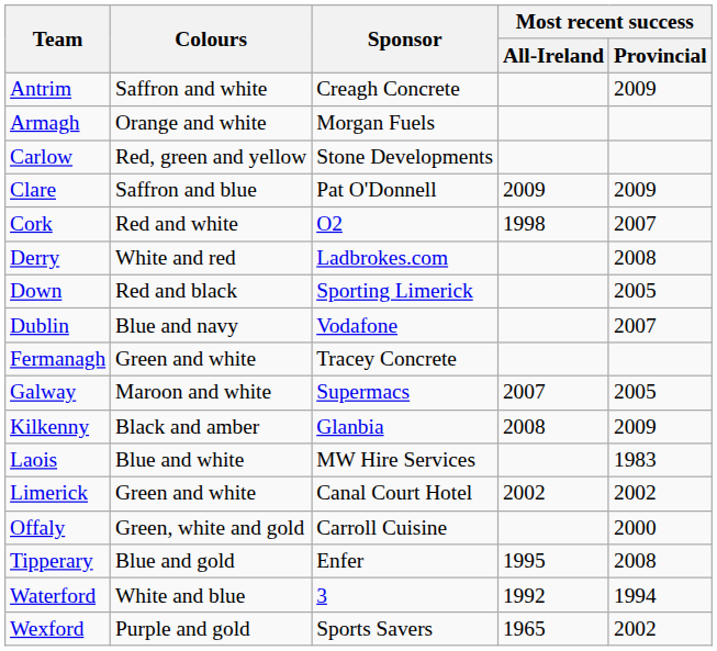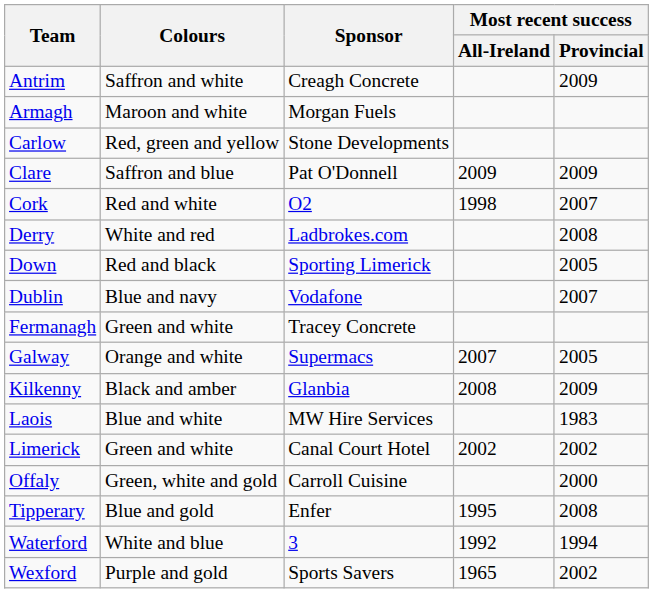 <table class="wikitable">
 <tr>
 <th rowspan="2">Team</th>
 <th rowspan="2">Colours</th>
 <th rowspan="2">Sponsor</th>
 <th colspan="3">Most recent success</th>
 </tr>
 <tr>
 <th>All-Ireland</th>
 <th>Provincial</th>
 </tr>
 <tr>
 <td><a href='#'>Antrim</a></td>
 <td>Saffron and white</td>
 <td>Creagh Concrete</td>
 <td></td>
 <td>2009</td>
 </tr>
 <tr>
 <td><a href='#'>Armagh</a></td>
-<td>Orange and white</td>
+<td>Maroon and white</td>
 <td>Morgan Fuels</td>
 <td></td>
 <td></td>
 </tr>
 <tr>
 <td><a href='#'>Carlow</a></td>
 <td>Red, green and yellow</td>
 <td>Stone Developments</td>
 <td></td>
 <td></td>
 </tr>
 <tr>
 <td><a href='#'>Clare</a></td>
 <td>Saffron and blue</td>
 <td>Pat O'Donnell</td>
 <td>2009</td>
 <td>2009</td>
 </tr>
 <tr>
 <td><a href='#'>Cork</a></td>
 <td>Red and white</td>
 <td><a href='#'>O2</a></td>
 <td>1998</td>
 <td>2007</td>
 </tr>
 <tr>
 <td><a href='#'>Derry</a></td>
 <td>White and red</td>
 <td><a href='#'>Ladbrokes.com</a></td>
 <td></td>
 <td>2008</td>
 </tr>
 <tr>
 <td><a href='#'>Down</a></td>
 <td>Red and black</td>
 <td><a href='#'>Sporting Limerick</a></td>
 <td></td>
 <td>2005</td>
 </tr>
 <tr>
 <td><a href='#'>Dublin</a></td>
 <td>Blue and navy</td>
 <td><a href='#'>Vodafone</a></td>
 <td></td>
 <td>2007</td>
 </tr>
 <tr>
 <td><a href='#'>Fermanagh</a></td>
 <td>Green and white</td>
 <td>Tracey Concrete</td>
 <td></td>
 <td></td>
 </tr>
 <tr>
 <td><a href='#'>Galway</a></td>
-<td>Maroon and white</td>
+<td>Orange and white</td>
 <td><a href='#'>Supermacs</a></td>
 <td>2007</td>
 <td>2005</td>
 </tr>
 <tr>
 <td><a href='#'>Kilkenny</a></td>
 <td>Black and amber</td>
 <td><a href='#'>Glanbia</a></td>
 <td>2008</td>
 <td>2009</td>
 </tr>
 <tr>
 <td><a href='#'>Laois</a></td>
 <td>Blue and white</td>
 <td>MW Hire Services</td>
 <td></td>
 <td>1983</td>
 </tr>
 <tr>
 <td><a href='#'>Limerick</a></td>
 <td>Green and white</td>
 <td>Canal Court Hotel</td>
 <td>2002</td>
 <td>2002</td>
 </tr>
 <tr>
 <td><a href='#'>Offaly</a></td>
 <td>Green, white and gold</td>
 <td>Carroll Cuisine</td>
 <td></td>
 <td>2000</td>
 </tr>
 <tr>
 <td><a href='#'>Tipperary</a></td>
 <td>Blue and gold</td>
 <td>Enfer</td>
 <td>1995</td>
 <td>2008</td>
 </tr>
 <tr>
 <td><a href='#'>Waterford</a></td>
 <td>White and blue</td>
 <td><a href='#'>3</a></td>
 <td>1992</td>
 <td>1994</td>
 </tr>
 <tr>
 <td><a href='#'>Wexford</a></td>
 <td>Purple and gold</td>
 <td>Sports Savers</td>
 <td>1965</td>
 <td>2002</td>
 </tr>
 </table>
